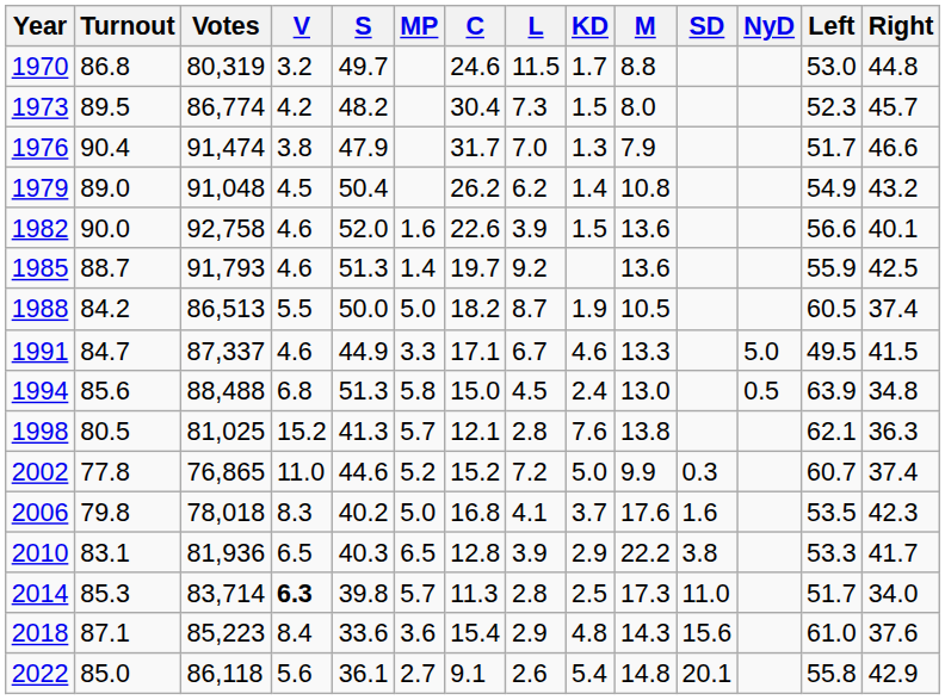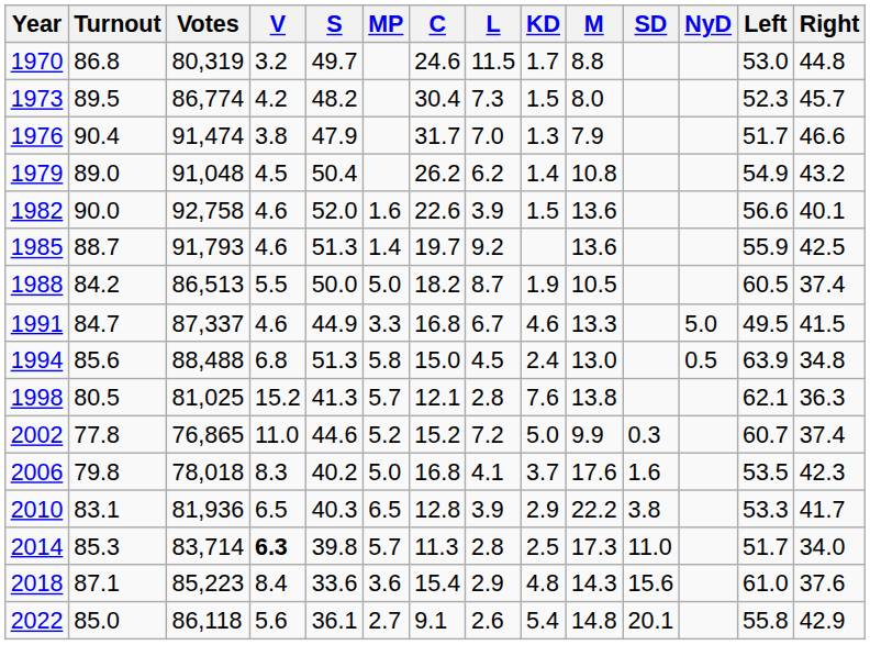 <table class="wikitable sortable" style="font-size: 95%;">
 <tr>
 <th>Year</th>
 <th>Turnout</th>
 <th>Votes</th>
 <th><a href='#'>V</a></th>
 <th><a href='#'>S</a></th>
 <th><a href='#'>MP</a></th>
 <th><a href='#'>C</a></th>
 <th><a href='#'>L</a></th>
 <th><a href='#'>KD</a></th>
 <th><a href='#'>M</a></th>
 <th><a href='#'>SD</a></th>
 <th><a href='#'>NyD</a></th>
 <th>Left</th>
 <th>Right</th>
 </tr>
 <tr>
 <td><a href='#'>1970</a></td>
 <td>86.8</td>
 <td>80,319</td>
 <td>3.2</td>
 <td>49.7</td>
 <td></td>
 <td>24.6</td>
 <td>11.5</td>
 <td>1.7</td>
 <td>8.8</td>
 <td></td>
 <td></td>
 <td>53.0</td>
 <td>44.8</td>
 </tr>
 <tr>
 <td><a href='#'>1973</a></td>
 <td>89.5</td>
 <td>86,774</td>
 <td>4.2</td>
 <td>48.2</td>
 <td></td>
 <td>30.4</td>
 <td>7.3</td>
 <td>1.5</td>
 <td>8.0</td>
 <td></td>
 <td></td>
 <td>52.3</td>
 <td>45.7</td>
 </tr>
 <tr>
 <td><a href='#'>1976</a></td>
 <td>90.4</td>
 <td>91,474</td>
 <td>3.8</td>
 <td>47.9</td>
 <td></td>
 <td>31.7</td>
 <td>7.0</td>
 <td>1.3</td>
 <td>7.9</td>
 <td></td>
 <td></td>
 <td>51.7</td>
 <td>46.6</td>
 </tr>
 <tr>
 <td><a href='#'>1979</a></td>
 <td>89.0</td>
 <td>91,048</td>
 <td>4.5</td>
 <td>50.4</td>
 <td></td>
 <td>26.2</td>
 <td>6.2</td>
 <td>1.4</td>
 <td>10.8</td>
 <td></td>
 <td></td>
 <td>54.9</td>
 <td>43.2</td>
 </tr>
 <tr>
 <td><a href='#'>1982</a></td>
 <td>90.0</td>
 <td>92,758</td>
 <td>4.6</td>
 <td>52.0</td>
 <td>1.6</td>
 <td>22.6</td>
 <td>3.9</td>
 <td>1.5</td>
 <td>13.6</td>
 <td></td>
 <td></td>
 <td>56.6</td>
 <td>40.1</td>
 </tr>
 <tr>
 <td><a href='#'>1985</a></td>
 <td>88.7</td>
 <td>91,793</td>
 <td>4.6</td>
 <td>51.3</td>
 <td>1.4</td>
 <td>19.7</td>
 <td>9.2</td>
 <td></td>
 <td>13.6</td>
 <td></td>
 <td></td>
 <td>55.9</td>
 <td>42.5</td>
 </tr>
 <tr>
 <td><a href='#'>1988</a></td>
 <td>84.2</td>
 <td>86,513</td>
 <td>5.5</td>
 <td>50.0</td>
 <td>5.0</td>
 <td>18.2</td>
 <td>8.7</td>
 <td>1.9</td>
 <td>10.5</td>
 <td></td>
 <td></td>
 <td>60.5</td>
 <td>37.4</td>
 </tr>
 <tr>
 <td><a href='#'>1991</a></td>
 <td>84.7</td>
 <td>87,337</td>
 <td>4.6</td>
 <td>44.9</td>
 <td>3.3</td>
-<td>17.1</td>
+<td>16.8</td>
 <td>6.7</td>
 <td>4.6</td>
 <td>13.3</td>
 <td></td>
 <td>5.0</td>
 <td>49.5</td>
 <td>41.5</td>
 </tr>
 <tr>
 <td><a href='#'>1994</a></td>
 <td>85.6</td>
 <td>88,488</td>
 <td>6.8</td>
 <td>51.3</td>
 <td>5.8</td>
 <td>15.0</td>
 <td>4.5</td>
 <td>2.4</td>
 <td>13.0</td>
 <td></td>
 <td>0.5</td>
 <td>63.9</td>
 <td>34.8</td>
 </tr>
 <tr>
 <td><a href='#'>1998</a></td>
 <td>80.5</td>
 <td>81,025</td>
 <td>15.2</td>
 <td>41.3</td>
 <td>5.7</td>
 <td>12.1</td>
 <td>2.8</td>
 <td>7.6</td>
 <td>13.8</td>
 <td></td>
 <td></td>
 <td>62.1</td>
 <td>36.3</td>
 </tr>
 <tr>
 <td><a href='#'>2002</a></td>
 <td>77.8</td>
 <td>76,865</td>
 <td>11.0</td>
 <td>44.6</td>
 <td>5.2</td>
 <td>15.2</td>
 <td>7.2</td>
 <td>5.0</td>
 <td>9.9</td>
 <td>0.3</td>
 <td></td>
 <td>60.7</td>
 <td>37.4</td>
 </tr>
 <tr>
 <td><a href='#'>2006</a></td>
 <td>79.8</td>
 <td>78,018</td>
 <td>8.3</td>
 <td>40.2</td>
 <td>5.0</td>
 <td>16.8</td>
 <td>4.1</td>
 <td>3.7</td>
 <td>17.6</td>
 <td>1.6</td>
 <td></td>
 <td>53.5</td>
 <td>42.3</td>
 </tr>
 <tr>
 <td><a href='#'>2010</a></td>
 <td>83.1</td>
 <td>81,936</td>
 <td>6.5</td>
 <td>40.3</td>
 <td>6.5</td>
 <td>12.8</td>
 <td>3.9</td>
 <td>2.9</td>
 <td>22.2</td>
 <td>3.8</td>
 <td></td>
 <td>53.3</td>
 <td>41.7</td>
 </tr>
 <tr>
 <td><a href='#'>2014</a></td>
 <td>85.3</td>
 <td>83,714</td>
 <td><strong>6.3</strong></td>
 <td>39.8</td>
 <td>5.7</td>
 <td>11.3</td>
 <td>2.8</td>
 <td>2.5</td>
 <td>17.3</td>
 <td>11.0</td>
 <td></td>
 <td>51.7</td>
 <td>34.0</td>
 </tr>
 <tr>
 <td><a href='#'>2018</a></td>
 <td>87.1</td>
 <td>85,223</td>
 <td>8.4</td>
 <td>33.6</td>
 <td>3.6</td>
 <td>15.4</td>
 <td>2.9</td>
 <td>4.8</td>
 <td>14.3</td>
 <td>15.6</td>
 <td></td>
 <td>61.0</td>
 <td>37.6</td>
 </tr>
 <tr>
 <td><a href='#'>2022</a></td>
 <td>85.0</td>
 <td>86,118</td>
 <td>5.6</td>
 <td>36.1</td>
 <td>2.7</td>
 <td>9.1</td>
 <td>2.6</td>
 <td>5.4</td>
 <td>14.8</td>
 <td>20.1</td>
 <td></td>
 <td>55.8</td>
 <td>42.9</td>
 </tr>
 </table>
